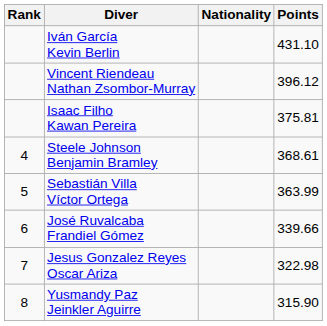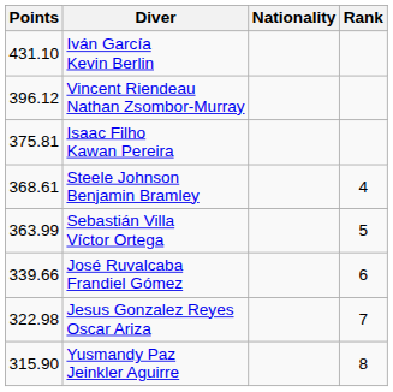 <table class="wikitable sortable" style="font-size:100%">
 <tr>
-<th>Rank</th>
+<th>Points</th>
 <th>Diver</th>
 <th>Nationality</th>
-<th>Points</th>
+<th>Rank</th>
 </tr>
 <tr>
-<td align=center></td>
+<td align=center>431.10</td>
 <td><a href='#'>Iván García</a><br><a href='#'>Kevin Berlin</a></td>
 <td></td>
-<td align=center>431.10</td>
+<td align=center></td>
 </tr>
 <tr>
-<td align=center></td>
+<td align=center>396.12</td>
 <td><a href='#'>Vincent Riendeau</a><br><a href='#'>Nathan Zsombor-Murray</a></td>
 <td></td>
-<td align=center>396.12</td>
+<td align=center></td>
 </tr>
 <tr>
-<td align=center></td>
+<td align=center>375.81</td>
 <td><a href='#'>Isaac Filho</a><br><a href='#'>Kawan Pereira</a></td>
 <td></td>
-<td align=center>375.81</td>
+<td align=center></td>
 </tr>
 <tr>
-<td align=center>4</td>
+<td align=center>368.61</td>
 <td><a href='#'>Steele Johnson</a><br><a href='#'>Benjamin Bramley</a></td>
 <td></td>
-<td align=center>368.61</td>
+<td align=center>4</td>
 </tr>
 <tr>
-<td align=center>5</td>
+<td align=center>363.99</td>
 <td><a href='#'>Sebastián Villa</a><br><a href='#'>Víctor Ortega</a></td>
 <td></td>
-<td align=center>363.99</td>
+<td align=center>5</td>
 </tr>
 <tr>
-<td align=center>6</td>
+<td align=center>339.66</td>
 <td><a href='#'>José Ruvalcaba</a><br><a href='#'>Frandiel Gómez</a></td>
 <td></td>
-<td align=center>339.66</td>
+<td align=center>6</td>
 </tr>
 <tr>
-<td align=center>7</td>
+<td align=center>322.98</td>
 <td><a href='#'>Jesus Gonzalez Reyes</a><br><a href='#'>Oscar Ariza</a></td>
 <td></td>
-<td align=center>322.98</td>
+<td align=center>7</td>
 </tr>
 <tr>
-<td align=center>8</td>
+<td align=center>315.90</td>
 <td><a href='#'>Yusmandy Paz</a><br><a href='#'>Jeinkler Aguirre</a></td>
 <td></td>
-<td align=center>315.90</td>
+<td align=center>8</td>
 </tr>
 </table>
